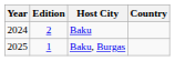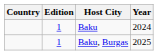 <table class="wikitable" style="border-collapse: collapse; font-size: 95%;">
 <tr>
-<th>Year</th>
+<th>Country</th>
 <th>Edition</th>
 <th>Host City</th>
-<th>Country</th>
+<th>Year</th>
 </tr>
 <tr>
+<td></td>
+<td align=center><a href='#'>1</a></td>
+<td><a href='#'>Baku</a></td>
 <td align=center>2024</td>
-<td align=center><a href='#'>2</a></td>
-<td><a href='#'>Baku</a></td>
-<td></td>
 </tr>
 <tr>
-<td align=center>2025</td>
+<td> </td>
 <td align=center><a href='#'>1</a></td>
 <td><a href='#'>Baku</a>, <a href='#'>Burgas</a></td>
-<td> </td>
+<td align=center>2025</td>
 </tr>
 </table>
